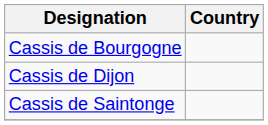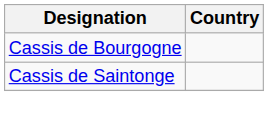 <table class="wikitable">
 <tr>
 <th>Designation</th>
 <th>Country</th>
 </tr>
 <tr>
 <td><a href='#'>Cassis de Bourgogne</a></td>
 <td></td>
 </tr>
 <tr>
-<td><a href='#'>Cassis de Dijon</a></td>
-<td></td>
-</tr>
-<tr>
 <td><a href='#'>Cassis de Saintonge</a></td>
 <td></td>
 </tr>
 <tr>
 </tr>
 </table>
